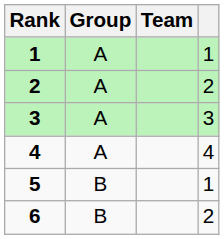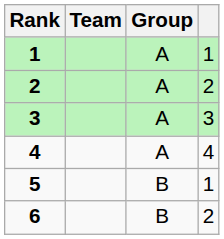 <table class="wikitable" style="text-align:center;">
 <tr>
 <th>Rank</th>
+<th>Team</th>
 <th>Group</th>
-<th>Team</th>
 <th></th>
 </tr>
 <tr bgcolor=#BBF3BB>
 <td><strong>1</strong></td>
+<td align=left></td>
 <td>A</td>
-<td align=left></td>
 <td>1</td>
 </tr>
 <tr bgcolor=#BBF3BB>
 <td><strong>2</strong></td>
+<td align=left></td>
 <td>A</td>
-<td align=left></td>
 <td>2</td>
 </tr>
 <tr bgcolor=#BBF3BB>
 <td><strong>3</strong></td>
+<td align=left></td>
 <td>A</td>
-<td align=left></td>
 <td>3</td>
 </tr>
 <tr -bgcolor=#BBF3BB>
 <td><strong>4</strong></td>
+<td align=left></td>
 <td>A</td>
-<td align=left></td>
 <td>4</td>
 </tr>
 <tr>
 <td><strong>5</strong></td>
+<td align=left></td>
 <td>B</td>
-<td align=left></td>
 <td>1</td>
 </tr>
 <tr>
 <td><strong>6</strong></td>
+<td align=left></td>
 <td>B</td>
-<td align=left></td>
 <td>2</td>
 </tr>
 </table>
